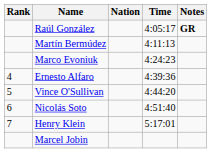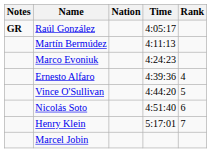 <table class="wikitable sortable">
 <tr>
-<th>Rank</th>
+<th>Notes</th>
 <th>Name</th>
 <th>Nation</th>
 <th>Time</th>
-<th>Notes</th>
+<th>Rank</th>
 </tr>
 <tr>
-<td></td>
+<td><strong>GR</strong></td>
 <td><a href='#'>Raúl González</a></td>
 <td></td>
 <td>4:05:17</td>
-<td><strong>GR</strong></td>
+<td></td>
 </tr>
 <tr>
 <td></td>
 <td><a href='#'>Martín Bermúdez</a></td>
 <td></td>
 <td>4:11:13</td>
 <td></td>
 </tr>
 <tr>
 <td></td>
 <td><a href='#'>Marco Evoniuk</a></td>
 <td></td>
 <td>4:24:23</td>
 <td></td>
 </tr>
 <tr>
-<td>4</td>
+<td></td>
 <td><a href='#'>Ernesto Alfaro</a></td>
 <td></td>
 <td>4:39:36</td>
-<td></td>
+<td>4</td>
 </tr>
 <tr>
-<td>5</td>
+<td></td>
 <td><a href='#'>Vince O'Sullivan</a></td>
 <td></td>
 <td>4:44:20</td>
-<td></td>
+<td>5</td>
 </tr>
 <tr>
-<td>6</td>
+<td></td>
 <td><a href='#'>Nicolás Soto</a></td>
 <td></td>
 <td>4:51:40</td>
-<td></td>
+<td>6</td>
 </tr>
 <tr>
-<td>7</td>
+<td></td>
 <td><a href='#'>Henry Klein</a></td>
 <td></td>
 <td>5:17:01</td>
-<td></td>
+<td>7</td>
 </tr>
 <tr>
 <td></td>
 <td><a href='#'>Marcel Jobin</a></td>
 <td></td>
 <td></td>
 <td></td>
 </tr>
 </table>
